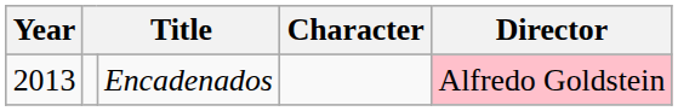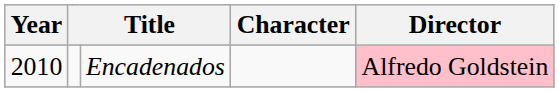 <table class="wikitable">
 <tr>
 <th>Year</th>
 <th colspan="2">Title</th>
 <th>Character</th>
 <th>Director</th>
 </tr>
 <tr>
-<td>2013</td>
+<td>2010</td>
 <td></td>
 <td><em>Encadenados</em></td>
 <td></td>
 <td style="background: pink;">Alfredo Goldstein </td>
 </tr>
 </table>
